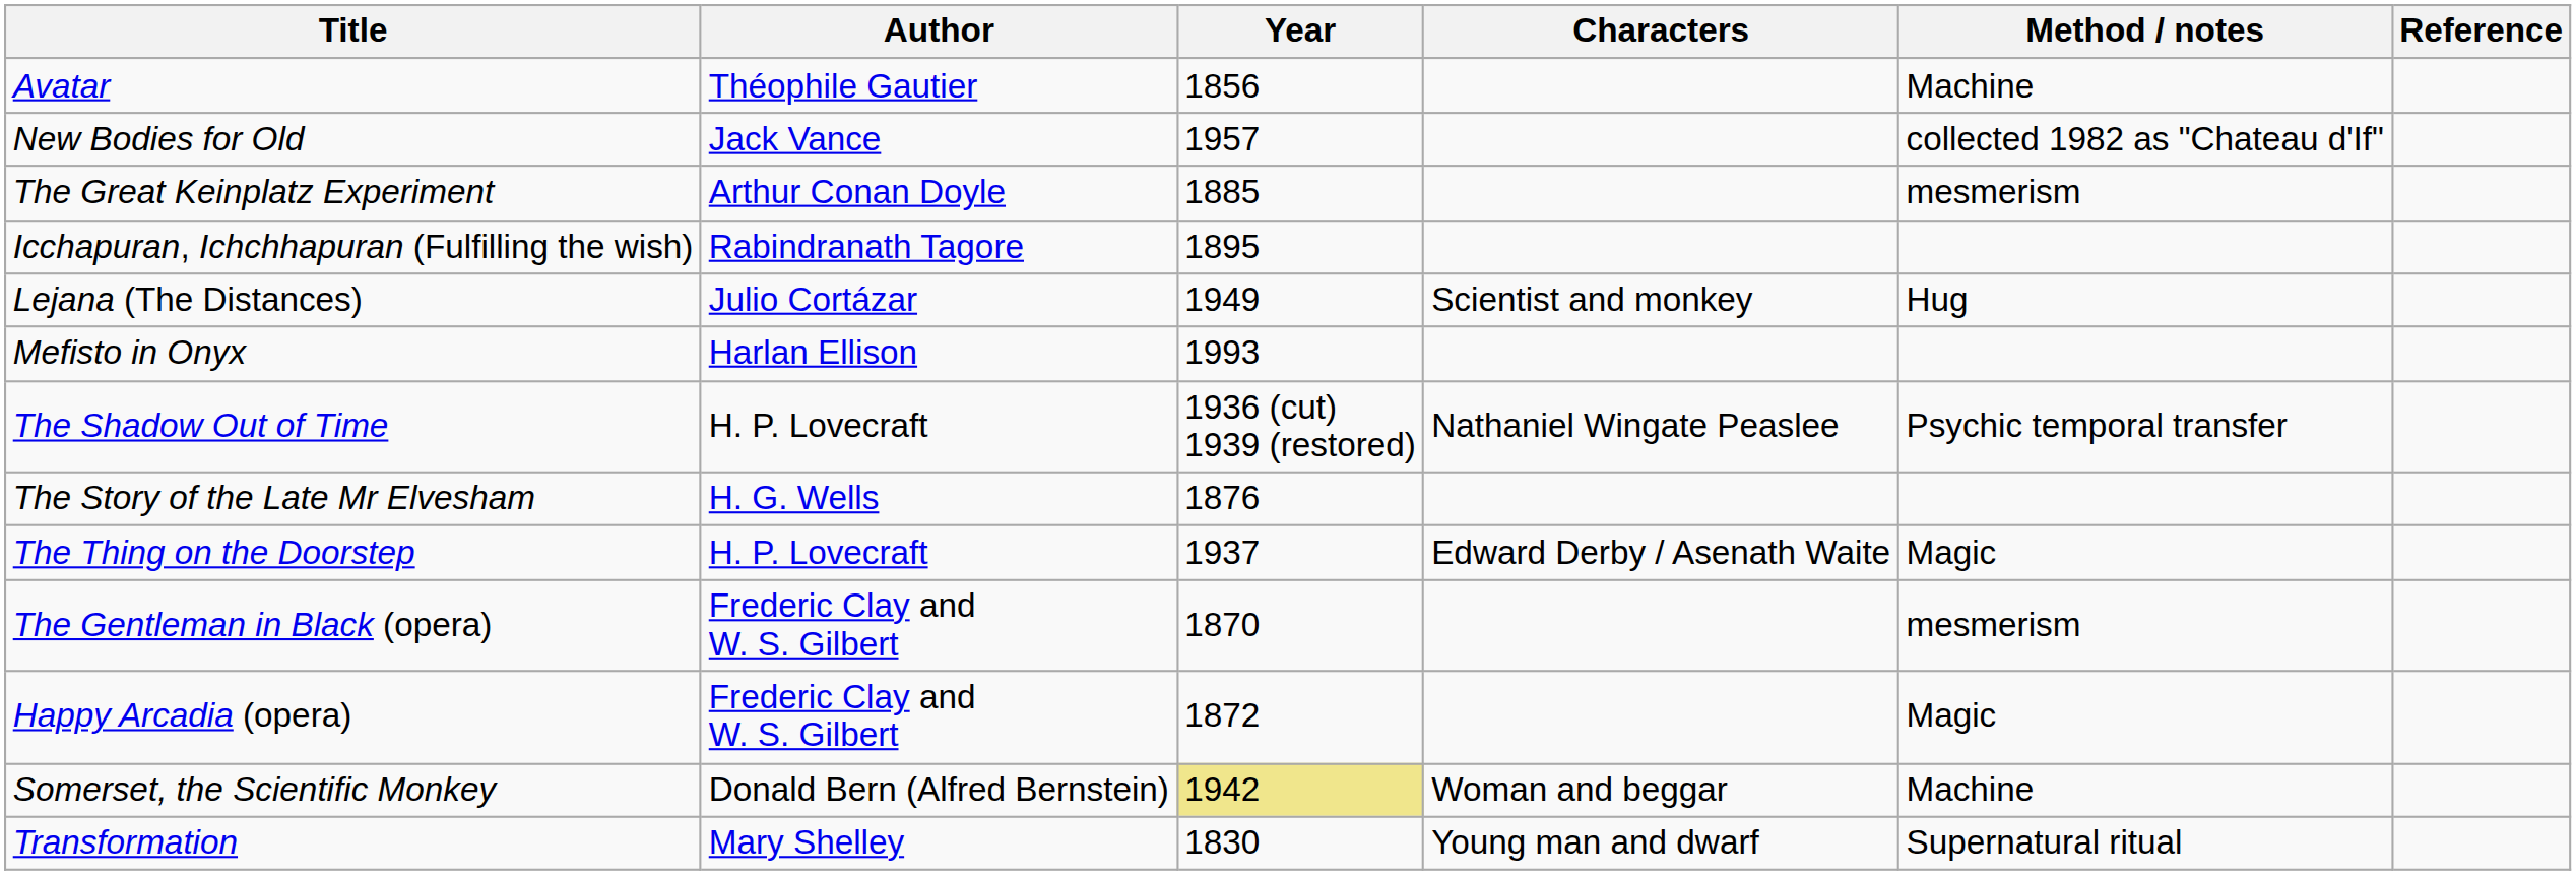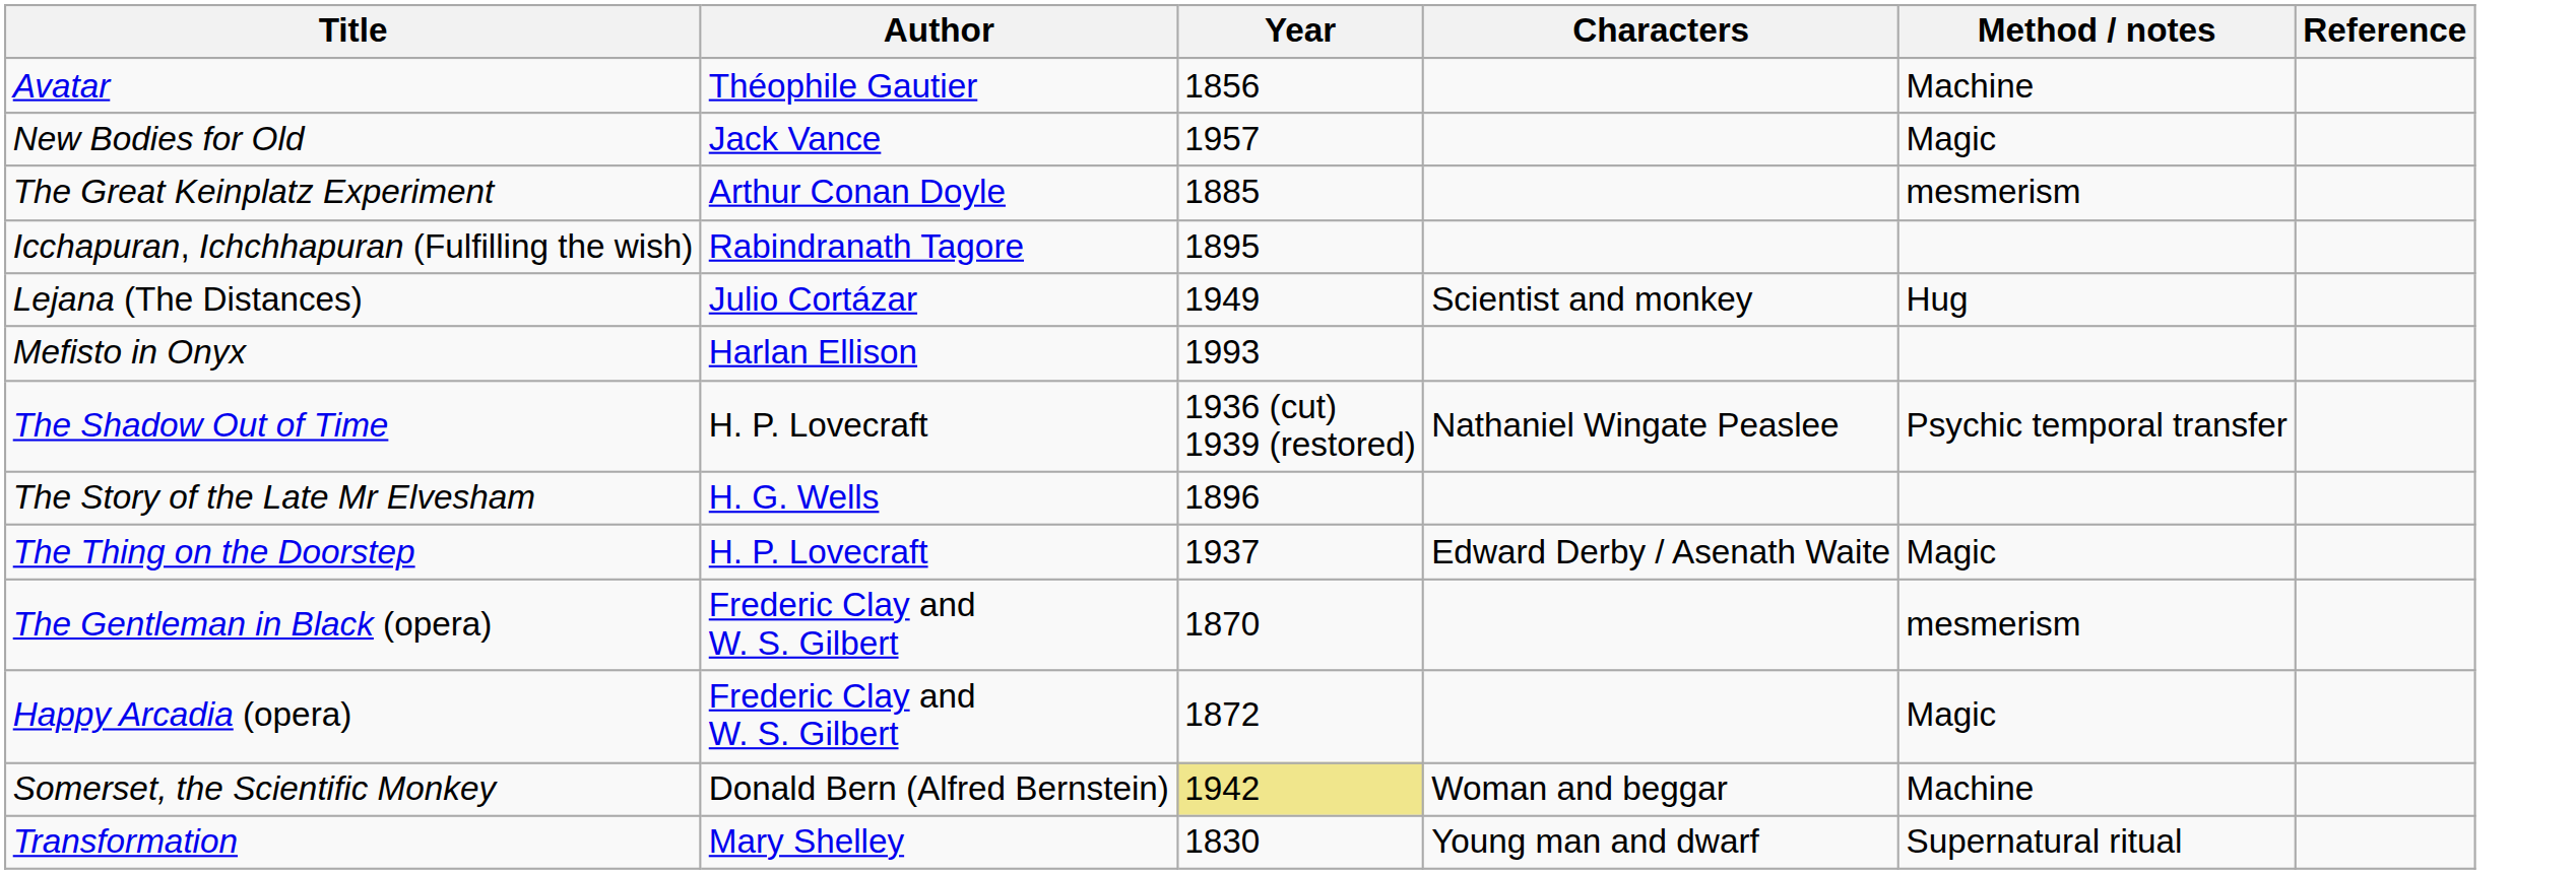 <table Class="wikitable sortable">
 <tr>
 <th>Title</th>
 <th>Author</th>
 <th>Year</th>
 <th>Characters</th>
 <th>Method / notes</th>
 <th>Reference</th>
 </tr>
 <tr>
 <td><em><a href='#'>Avatar</a></em></td>
 <td><a href='#'>Théophile Gautier</a></td>
 <td>1856</td>
 <td></td>
 <td>Machine</td>
 <td></td>
 </tr>
 <tr>
 <td><em>New Bodies for Old</em></td>
 <td><a href='#'>Jack Vance</a></td>
 <td>1957</td>
 <td></td>
-<td>collected 1982 as "Chateau d'If"</td>
+<td>Magic</td>
 <td></td>
 </tr>
 <tr>
 <td><em>The Great Keinplatz Experiment</em></td>
 <td><a href='#'>Arthur Conan Doyle</a></td>
 <td>1885</td>
 <td></td>
 <td>mesmerism</td>
 <td></td>
 </tr>
 <tr>
 <td><em>Icchapuran</em>, <em>Ichchhapuran</em> (Fulfilling the wish)</td>
 <td><a href='#'>Rabindranath Tagore</a></td>
 <td>1895</td>
 <td></td>
 <td></td>
 <td></td>
 </tr>
 <tr>
 <td><em>Lejana</em> (The Distances)</td>
 <td><a href='#'>Julio Cortázar</a></td>
 <td>1949</td>
 <td>Scientist and monkey</td>
 <td>Hug</td>
 <td></td>
 </tr>
 <tr>
 <td><em>Mefisto in Onyx</em></td>
 <td><a href='#'>Harlan Ellison</a></td>
 <td>1993</td>
 <td></td>
 <td></td>
 <td></td>
 </tr>
 <tr>
 <td><em><a href='#'>The Shadow Out of Time</a></em></td>
 <td>H. P. Lovecraft</td>
 <td>1936 (cut)<br>1939 (restored)</td>
 <td>Nathaniel Wingate Peaslee</td>
 <td>Psychic temporal transfer</td>
 <td></td>
 </tr>
 <tr>
 <td><em>The Story of the Late Mr Elvesham</em></td>
 <td><a href='#'>H. G. Wells</a></td>
-<td>1876</td>
+<td>1896</td>
 <td></td>
 <td></td>
 <td></td>
 </tr>
 <tr>
 <td><em><a href='#'>The Thing on the Doorstep</a></em></td>
 <td><a href='#'>H. P. Lovecraft</a></td>
 <td>1937</td>
 <td>Edward Derby / Asenath Waite</td>
 <td>Magic</td>
 <td></td>
 </tr>
 <tr>
 <td><em><a href='#'>The Gentleman in Black</a></em> (opera)</td>
 <td><a href='#'>Frederic Clay</a> and <br><a href='#'>W. S. Gilbert</a></td>
 <td>1870</td>
 <td></td>
 <td>mesmerism</td>
 <td></td>
 </tr>
 <tr>
 <td><em><a href='#'>Happy Arcadia</a></em> (opera)</td>
 <td><a href='#'>Frederic Clay</a> and <br><a href='#'>W. S. Gilbert</a></td>
 <td>1872</td>
 <td></td>
 <td>Magic</td>
 <td></td>
 </tr>
 <tr>
 <td><em>Somerset, the Scientific Monkey</em></td>
 <td>Donald Bern (Alfred Bernstein)</td>
 <td style="background: khaki;">1942</td>
 <td>Woman and beggar</td>
 <td>Machine</td>
 <td></td>
 </tr>
 <tr>
 <td><em><a href='#'>Transformation</a></em></td>
 <td><a href='#'>Mary Shelley</a></td>
 <td>1830</td>
 <td>Young man and dwarf</td>
 <td>Supernatural ritual</td>
 <td></td>
 </tr>
 </table>
